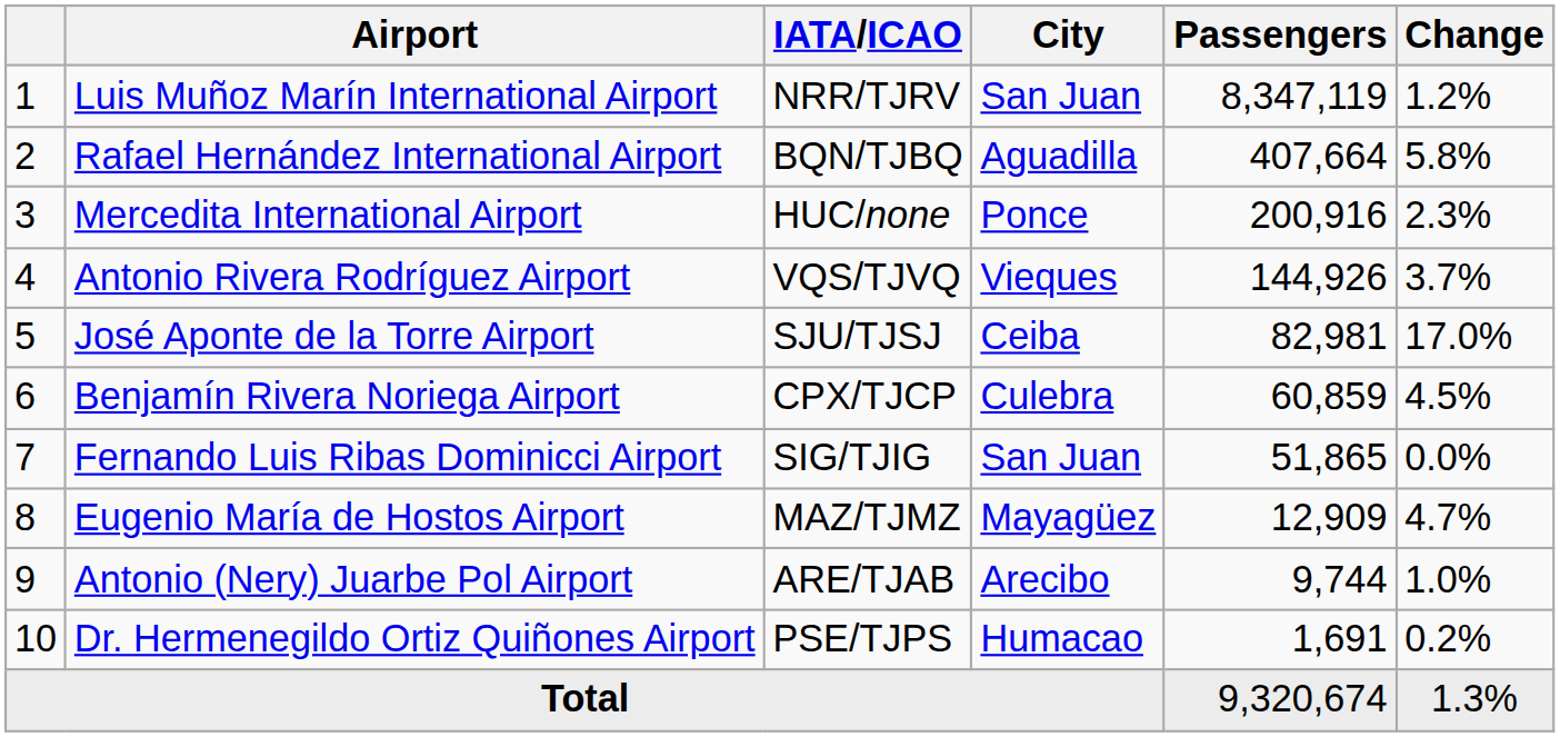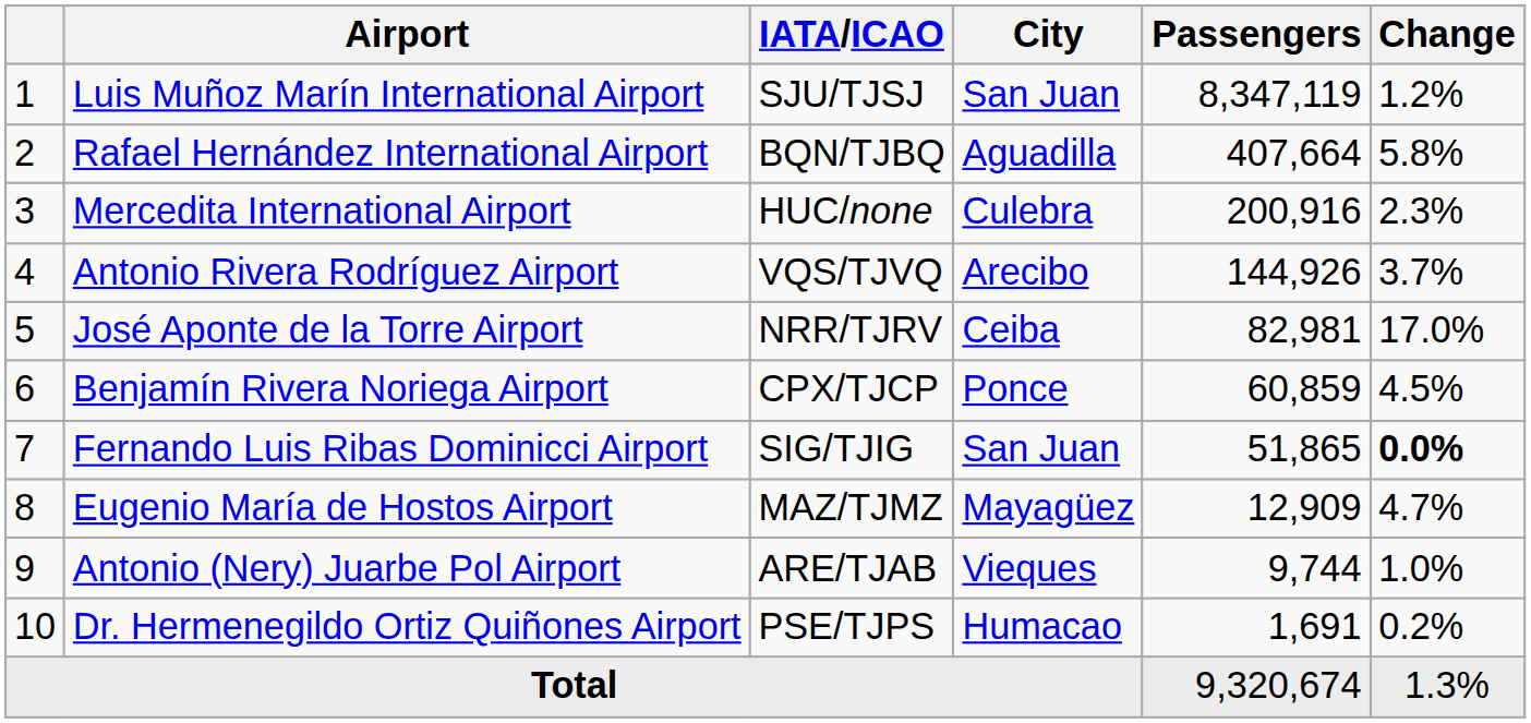 <table class="wikitable sortable">
 <tr>
 <th></th>
 <th>Airport</th>
 <th><a href='#'>IATA</a>/<a href='#'>ICAO</a></th>
 <th>City</th>
 <th>Passengers</th>
 <th>Change</th>
 </tr>
 <tr>
 <td>1</td>
 <td><a href='#'>Luis Muñoz Marín International Airport</a></td>
-<td>NRR/TJRV</td>
+<td>SJU/TJSJ</td>
 <td><a href='#'>San Juan</a></td>
 <td align="right">8,347,119</td>
 <td> 1.2%</td>
 </tr>
 <tr>
 <td>2</td>
 <td><a href='#'>Rafael Hernández International Airport</a></td>
 <td>BQN/TJBQ</td>
 <td><a href='#'>Aguadilla</a></td>
 <td align="right">407,664</td>
 <td> 5.8%</td>
 </tr>
 <tr>
 <td>3</td>
 <td><a href='#'>Mercedita International Airport</a></td>
 <td>HUC/<em>none</em></td>
-<td><a href='#'>Ponce</a></td>
+<td><a href='#'>Culebra</a></td>
 <td align="right">200,916</td>
 <td> 2.3%</td>
 </tr>
 <tr>
 <td>4</td>
 <td><a href='#'>Antonio Rivera Rodríguez Airport</a></td>
 <td>VQS/TJVQ</td>
-<td><a href='#'>Vieques</a></td>
+<td><a href='#'>Arecibo</a></td>
 <td align="right">144,926</td>
 <td> 3.7%</td>
 </tr>
 <tr>
 <td>5</td>
 <td><a href='#'>José Aponte de la Torre Airport</a></td>
-<td>SJU/TJSJ</td>
+<td>NRR/TJRV</td>
 <td><a href='#'>Ceiba</a></td>
 <td align="right">82,981</td>
 <td> 17.0%</td>
 </tr>
 <tr>
 <td>6</td>
 <td><a href='#'>Benjamín Rivera Noriega Airport</a></td>
 <td>CPX/TJCP</td>
-<td><a href='#'>Culebra</a></td>
+<td><a href='#'>Ponce</a></td>
 <td align="right">60,859</td>
 <td> 4.5%</td>
 </tr>
 <tr>
 <td>7</td>
 <td><a href='#'>Fernando Luis Ribas Dominicci Airport</a></td>
 <td>SIG/TJIG</td>
 <td><a href='#'>San Juan</a></td>
 <td align="right">51,865</td>
-<td> 0.0%</td>
+<td><strong> 0.0%</strong></td>
 </tr>
 <tr>
 <td>8</td>
 <td><a href='#'>Eugenio María de Hostos Airport</a></td>
 <td>MAZ/TJMZ</td>
 <td><a href='#'>Mayagüez</a></td>
 <td align="right">12,909</td>
 <td> 4.7%</td>
 </tr>
 <tr>
 <td>9</td>
 <td><a href='#'>Antonio (Nery) Juarbe Pol Airport</a></td>
 <td>ARE/TJAB</td>
-<td><a href='#'>Arecibo</a></td>
+<td><a href='#'>Vieques</a></td>
 <td align="right">9,744</td>
 <td> 1.0%</td>
 </tr>
 <tr>
 <td>10</td>
 <td><a href='#'>Dr. Hermenegildo Ortiz Quiñones Airport</a></td>
 <td>PSE/TJPS</td>
 <td><a href='#'>Humacao</a></td>
 <td align="right">1,691</td>
 <td> 0.2%</td>
 </tr>
 <tr style="background-color:#ececec;">
 <td colspan=4 align="center"><strong>Total</strong></td>
 <td align="right">9,320,674</td>
 <td align="center"> 1.3%</td>
 </tr>
 </table>
